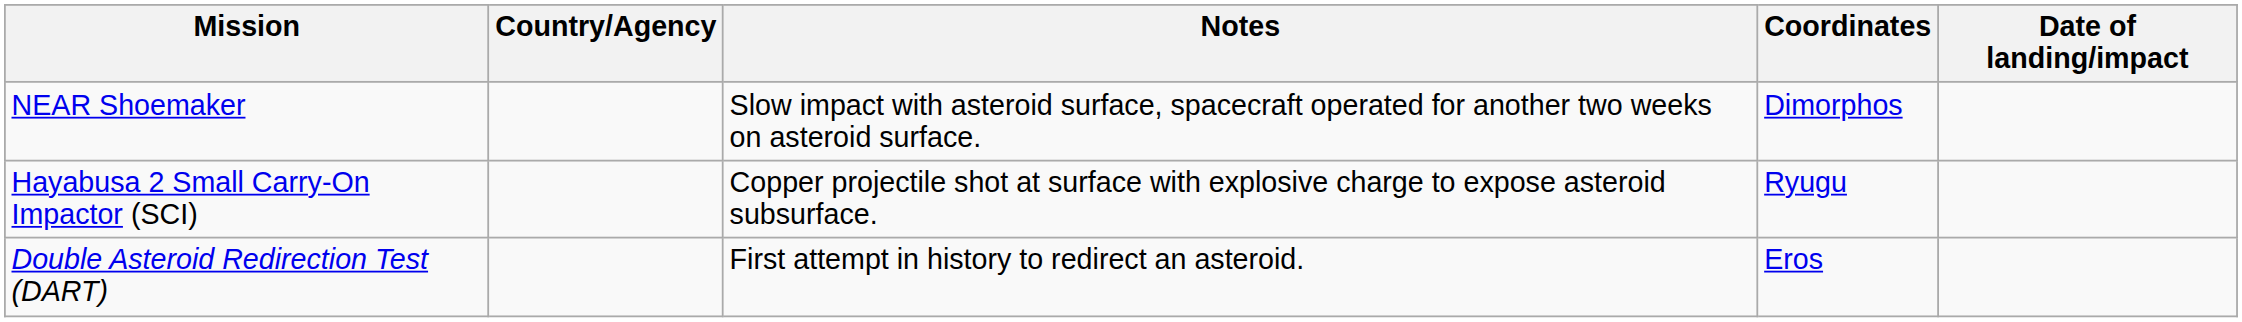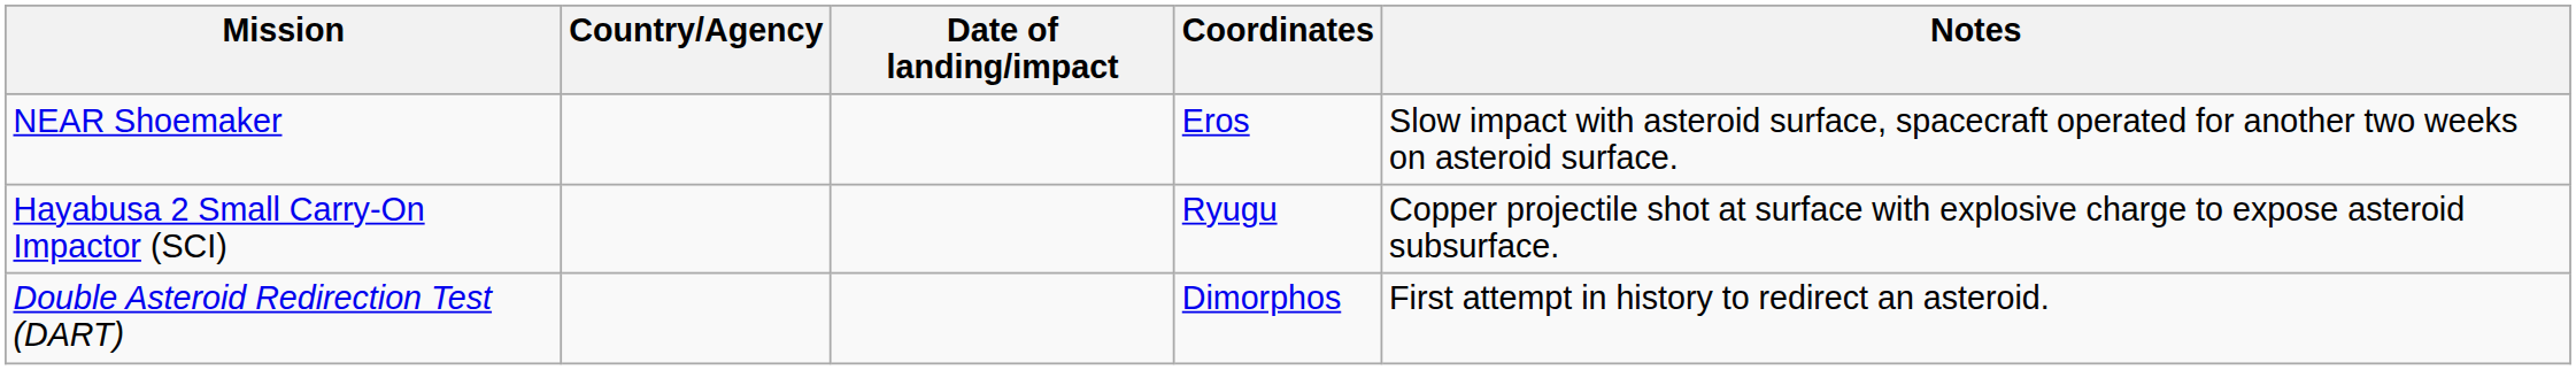 <table class="wikitable">
 <tr valign="top">
 <th>Mission</th>
 <th>Country/Agency</th>
+<th>Date of landing/impact</th>
+<th>Coordinates</th>
 <th>Notes</th>
-<th>Coordinates</th>
-<th>Date of landing/impact</th>
 </tr>
 <tr valign="top">
 <td><a href='#'>NEAR Shoemaker</a></td>
 <td></td>
+<td></td>
+<td><a href='#'>Eros</a></td>
 <td>Slow impact with asteroid surface, spacecraft operated for another two weeks on asteroid surface.</td>
-<td><a href='#'>Dimorphos</a></td>
-<td></td>
 </tr>
 <tr valign="top">
 <td><a href='#'>Hayabusa 2 Small Carry-On Impactor</a> (SCI)</td>
 <td></td>
+<td></td>
+<td><a href='#'>Ryugu</a></td>
 <td>Copper projectile shot at surface with explosive charge to expose asteroid subsurface.</td>
-<td><a href='#'>Ryugu</a></td>
-<td></td>
 </tr>
 <tr valign="top">
 <td><em><a href='#'>Double Asteroid Redirection Test</a> (DART)</em></td>
 <td></td>
+<td></td>
+<td><a href='#'>Dimorphos</a></td>
 <td>First attempt in history to redirect an asteroid.</td>
-<td><a href='#'>Eros</a></td>
-<td></td>
 </tr>
 </table>
